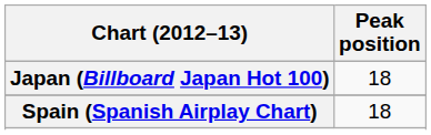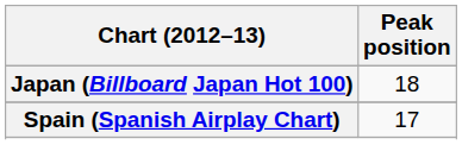 <table class="wikitable sortable plainrowheaders" style="text-align:center">
 <tr>
 <th scope="col">Chart (2012–13)</th>
 <th scope="col">Peak<br>position</th>
 </tr>
 <tr>
 </tr>
 <tr>
 </tr>
 <tr>
 </tr>
 <tr>
 </tr>
 <tr>
 </tr>
 <tr>
 </tr>
 <tr>
 </tr>
 <tr>
 </tr>
 <tr>
 <th scope="row">Japan (<em><a href='#'>Billboard</a></em> <a href='#'>Japan Hot 100</a>)</th>
 <td>18</td>
 </tr>
 <tr>
 </tr>
 <tr>
 </tr>
 <tr>
 </tr>
 <tr>
 </tr>
 <tr>
 </tr>
 <tr>
 <th scope="row">Spain (<a href='#'>Spanish Airplay Chart</a>)</th>
-<td>18</td>
+<td>17</td>
 </tr>
 <tr>
 </tr>
 <tr>
 </tr>
 <tr>
 </tr>
 <tr>
 </tr>
 </table>
